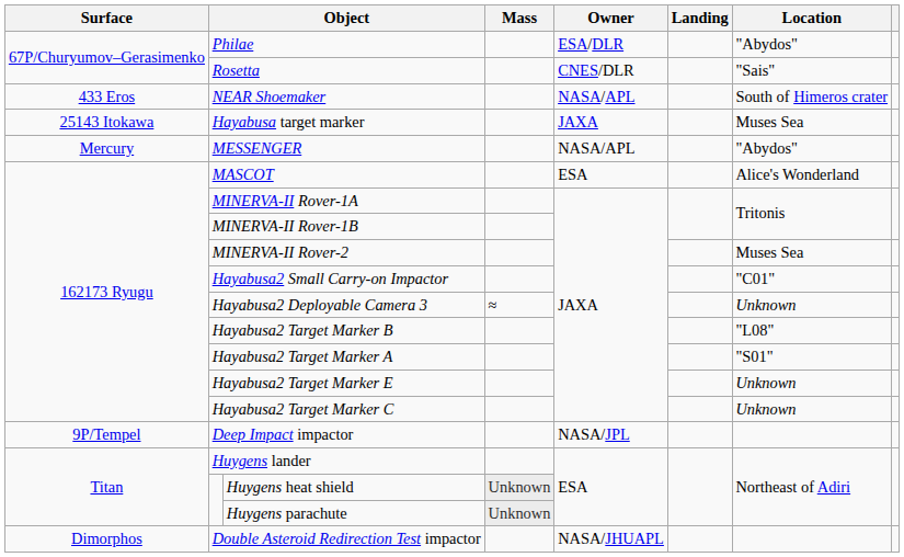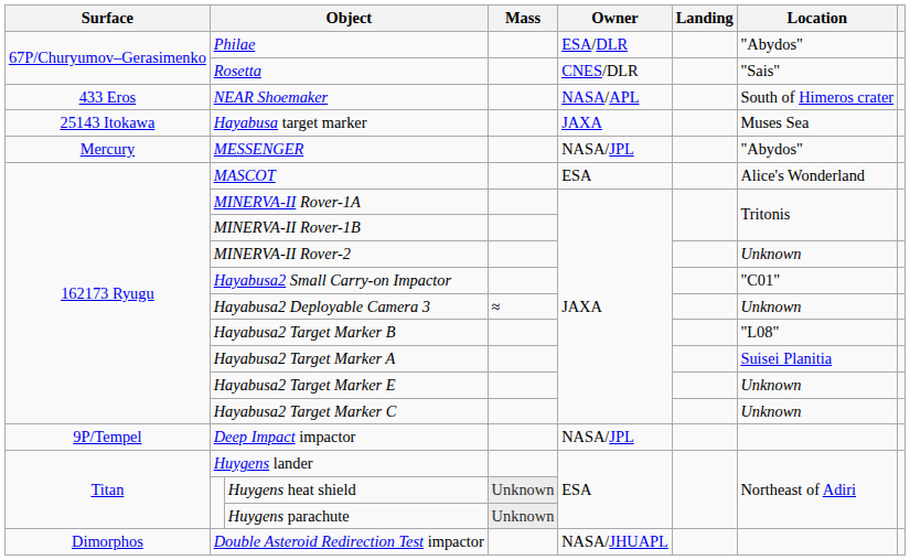 <table class="wikitable plainrowheaders sortable sticky-header" style="font-size:90%;">
 <tr>
 <th>Surface</th>
 <th colspan="2">Object</th>
 <th>Mass</th>
 <th>Owner</th>
 <th>Landing</th>
 <th class=unsortable>Location</th>
 <th class=unsortable></th>
 </tr>
 <tr>
 <td rowspan="2" align=center><a href='#'>67P/Churyumov–Gerasimenko</a></td>
 <td colspan="2"><em><a href='#'>Philae</a></em></td>
 <td></td>
 <td> <a href='#'>ESA</a>/<a href='#'>DLR</a></td>
 <td></td>
 <td>"Abydos"</td>
 <td></td>
 </tr>
 <tr>
 <td colspan="2"><em><a href='#'>Rosetta</a></em></td>
 <td></td>
 <td> <a href='#'>CNES</a>/DLR</td>
 <td></td>
 <td>"Sais"</td>
 <td></td>
 </tr>
 <tr>
 <td align=center><a href='#'>433 Eros</a></td>
 <td colspan="2"><em><a href='#'>NEAR Shoemaker</a></em></td>
 <td></td>
 <td> <a href='#'>NASA</a>/<a href='#'>APL</a></td>
 <td></td>
 <td>South of <a href='#'>Himeros crater</a></td>
 <td></td>
 </tr>
 <tr>
 <td align="center"><a href='#'>25143 Itokawa</a></td>
 <td colspan="2"><em><a href='#'>Hayabusa</a></em> target marker</td>
 <td></td>
 <td> <a href='#'>JAXA</a></td>
 <td></td>
 <td>Muses Sea</td>
 <td></td>
 </tr>
 <tr>
 <td align=center><a href='#'>Mercury</a></td>
 <td colspan="2"><em><a href='#'>MESSENGER</a></em></td>
 <td></td>
-<td> NASA/APL</td>
+<td> NASA/<a href='#'>JPL</a></td>
 <td></td>
 <td>"Abydos"</td>
 <td></td>
 </tr>
 <tr>
 <td rowspan="10" align=center><a href='#'>162173 Ryugu</a></td>
 <td colspan="2"><em><a href='#'>MASCOT</a></em></td>
 <td></td>
 <td> ESA</td>
 <td></td>
 <td>Alice's Wonderland</td>
 <td></td>
 </tr>
 <tr>
 <td colspan="2"><em><a href='#'>MINERVA-II</a> Rover-1A</em></td>
 <td></td>
 <td rowspan="9"> JAXA</td>
 <td rowspan="2"></td>
 <td rowspan="2">Tritonis</td>
 <td rowspan="2"></td>
 </tr>
 <tr>
 <td colspan="2"><em>MINERVA-II Rover-1B</em></td>
 <td></td>
 </tr>
 <tr>
 <td colspan="2"><em>MINERVA-II Rover-2</em></td>
 <td></td>
 <td></td>
-<td>Muses Sea</td>
+<td><em>Unknown</em></td>
 <td></td>
 </tr>
 <tr>
 <td colspan="2"><em><a href='#'>Hayabusa2</a> Small Carry-on Impactor</em></td>
 <td></td>
 <td></td>
 <td>"C01"</td>
 <td></td>
 </tr>
 <tr>
 <td colspan="2"><em>Hayabusa2 Deployable Camera 3</em></td>
 <td>≈</td>
 <td></td>
 <td><em>Unknown</em></td>
 <td></td>
 </tr>
 <tr>
 <td colspan="2"><em>Hayabusa2 Target Marker B</em></td>
 <td></td>
 <td></td>
 <td>"L08"</td>
 <td></td>
 </tr>
 <tr>
 <td colspan="2"><em>Hayabusa2 Target Marker A</em></td>
 <td></td>
 <td></td>
-<td>"S01"</td>
+<td><a href='#'>Suisei Planitia</a></td>
 <td></td>
 </tr>
 <tr>
 <td colspan="2"><em>Hayabusa2 Target Marker E</em></td>
 <td></td>
 <td></td>
 <td><em>Unknown</em></td>
 <td></td>
 </tr>
 <tr>
 <td colspan="2"><em>Hayabusa2 Target Marker C</em></td>
 <td></td>
 <td></td>
 <td><em>Unknown</em></td>
 <td></td>
 </tr>
 <tr>
 <td align=center><a href='#'>9P/Tempel</a></td>
 <td colspan="2"><em><a href='#'>Deep Impact</a></em> impactor</td>
 <td></td>
 <td> NASA/<a href='#'>JPL</a></td>
 <td></td>
 <td></td>
 <td></td>
 </tr>
 <tr>
 <td rowspan="3" align=center><a href='#'>Titan</a></td>
 <td colspan="2"><em><a href='#'>Huygens</a></em> lander</td>
 <td></td>
 <td rowspan="3"> ESA</td>
 <td rowspan="3"></td>
 <td rowspan="3">Northeast of <a href='#'>Adiri</a></td>
 <td rowspan="3"></td>
 </tr>
 <tr>
 <td rowspan="2"></td>
 <td><em>Huygens</em> heat shield</td>
 <td style="background: #ececec; color: #2C2C2C;">Unknown</td>
 </tr>
 <tr>
 <td><em>Huygens</em> parachute</td>
 <td style="background: #ececec; color: #2C2C2C;">Unknown</td>
 </tr>
 <tr>
 <td align=center><a href='#'>Dimorphos</a></td>
 <td colspan="2"><em><a href='#'>Double Asteroid Redirection Test</a></em> impactor</td>
 <td></td>
 <td> NASA/<a href='#'>JHUAPL</a></td>
 <td></td>
 <td></td>
 <td></td>
 </tr>
 </table>
